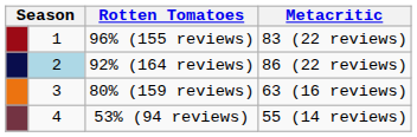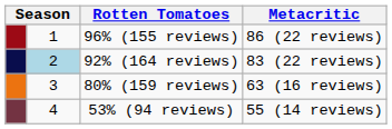 <table class="wikitable plainrowheaders" style="float: right;text-align:center;">
 <tr>
 <th scope="col" style="padding:0 8px;" colspan="2">Season</th>
 <th scope="col" style="padding:0 8px;"><a href='#'>Rotten Tomatoes</a></th>
 <th scope="col" style="padding:0 8px;"><a href='#'>Metacritic</a></th>
 </tr>
 <tr>
 <th scope="row" style="width:12px; background:#9c0a15;"></th>
 <td>1</td>
 <td>96% (155 reviews)</td>
-<td>83 (22 reviews)</td>
+<td>86 (22 reviews)</td>
 </tr>
 <tr>
 <th scope="row" style="width:12px; background:#090D4D;"></th>
 <td style="background: lightblue;">2</td>
 <td>92% (164 reviews)</td>
-<td>86 (22 reviews)</td>
+<td>83 (22 reviews)</td>
 </tr>
 <tr>
 <th scope="row" style="width:12px; background:#EC7310;"></th>
 <td>3</td>
 <td>80% (159 reviews)</td>
 <td>63 (16 reviews)</td>
 </tr>
 <tr>
 <th scope="row" style="width:12px; background:#733342;"></th>
 <td>4</td>
 <td>53% (94 reviews)</td>
 <td>55 (14 reviews)</td>
 </tr>
 </table>
